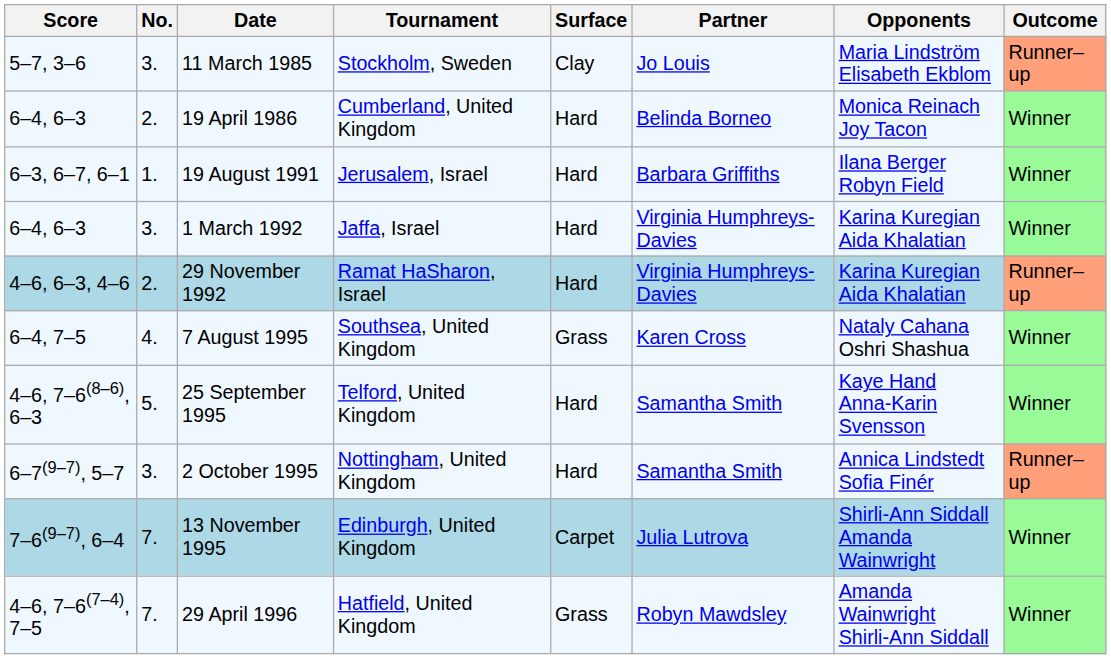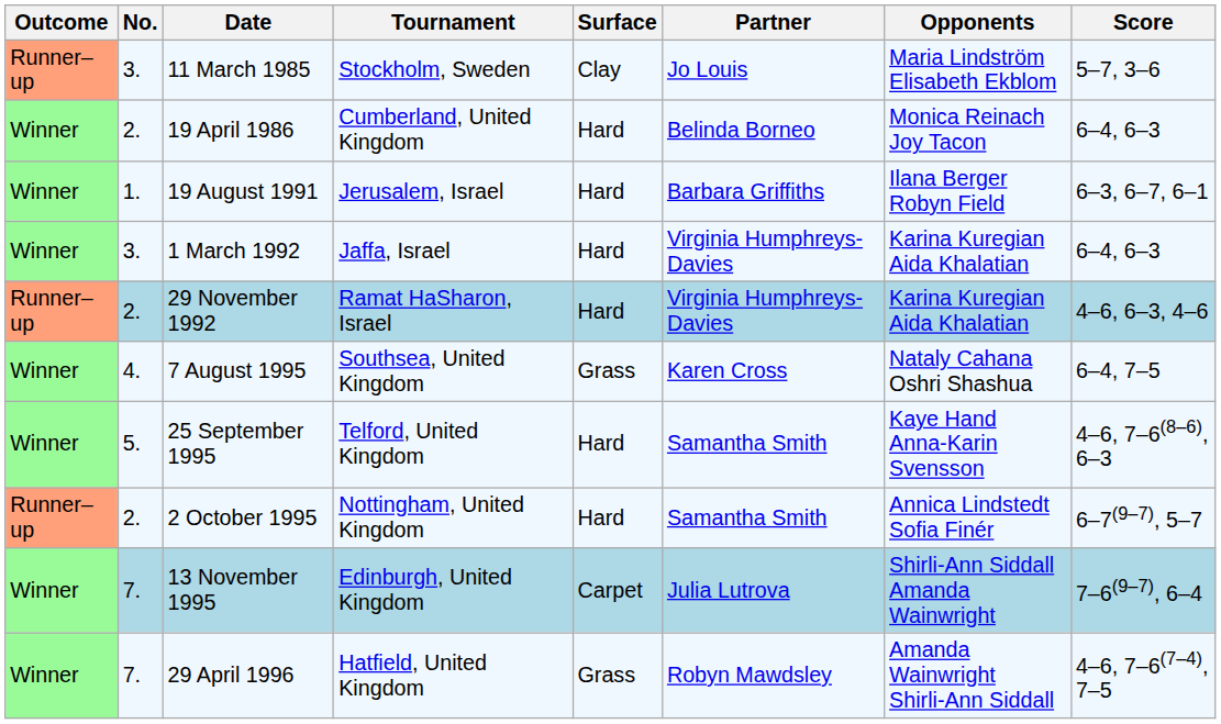 <table class="sortable wikitable" style=font-size:97%>
 <tr>
-<th>Score</th>
+<th>Outcome</th>
 <th>No.</th>
 <th>Date</th>
 <th>Tournament</th>
 <th>Surface</th>
 <th>Partner</th>
 <th>Opponents</th>
-<th>Outcome</th>
+<th>Score</th>
 </tr>
 <tr bgcolor=f0f8ff>
-<td>5–7, 3–6</td>
+<td bgcolor="FFA07A">Runner–up</td>
 <td>3.</td>
 <td>11 March 1985</td>
 <td><a href='#'>Stockholm</a>, Sweden</td>
 <td>Clay</td>
 <td> <a href='#'>Jo Louis</a></td>
 <td> <a href='#'>Maria Lindström</a> <br>  <a href='#'>Elisabeth Ekblom</a></td>
-<td bgcolor="FFA07A">Runner–up</td>
+<td>5–7, 3–6</td>
 </tr>
 <tr style="background:#f0f8ff;">
-<td>6–4, 6–3</td>
+<td style="background:#98fb98;">Winner</td>
 <td>2.</td>
 <td>19 April 1986</td>
 <td><a href='#'>Cumberland</a>, United Kingdom</td>
 <td>Hard</td>
 <td> <a href='#'>Belinda Borneo</a></td>
 <td> <a href='#'>Monica Reinach</a> <br>  <a href='#'>Joy Tacon</a></td>
-<td style="background:#98fb98;">Winner</td>
+<td>6–4, 6–3</td>
 </tr>
 <tr style="background:#f0f8ff;">
-<td>6–3, 6–7, 6–1</td>
+<td bgcolor="98FB98">Winner</td>
 <td>1.</td>
 <td>19 August 1991</td>
 <td><a href='#'>Jerusalem</a>, Israel</td>
 <td>Hard</td>
 <td> <a href='#'>Barbara Griffiths</a></td>
 <td> <a href='#'>Ilana Berger</a> <br>  <a href='#'>Robyn Field</a></td>
-<td bgcolor="98FB98">Winner</td>
+<td>6–3, 6–7, 6–1</td>
 </tr>
 <tr style="background:#f0f8ff;">
-<td>6–4, 6–3</td>
+<td bgcolor="98FB98">Winner</td>
 <td>3.</td>
 <td>1 March 1992</td>
 <td><a href='#'>Jaffa</a>, Israel</td>
 <td>Hard</td>
 <td> <a href='#'>Virginia Humphreys-Davies</a></td>
 <td> <a href='#'>Karina Kuregian</a> <br>  <a href='#'>Aida Khalatian</a></td>
-<td bgcolor="98FB98">Winner</td>
+<td>6–4, 6–3</td>
 </tr>
 <tr style="background:lightblue;">
-<td>4–6, 6–3, 4–6</td>
+<td bgcolor="FFA07A">Runner–up</td>
 <td>2.</td>
 <td>29 November 1992</td>
 <td><a href='#'>Ramat HaSharon</a>, Israel</td>
 <td>Hard</td>
 <td> <a href='#'>Virginia Humphreys-Davies</a></td>
 <td> <a href='#'>Karina Kuregian</a> <br>  <a href='#'>Aida Khalatian</a></td>
-<td bgcolor="FFA07A">Runner–up</td>
+<td>4–6, 6–3, 4–6</td>
 </tr>
 <tr bgcolor=#f0f8ff>
-<td>6–4, 7–5</td>
+<td bgcolor=98FB98>Winner</td>
 <td>4.</td>
 <td>7 August 1995</td>
 <td><a href='#'>Southsea</a>, United Kingdom</td>
 <td>Grass</td>
 <td> <a href='#'>Karen Cross</a></td>
 <td> <a href='#'>Nataly Cahana</a><br> Oshri Shashua</td>
-<td bgcolor=98FB98>Winner</td>
+<td>6–4, 7–5</td>
 </tr>
 <tr style="background:#f0f8ff;">
-<td>4–6, 7–6<sup>(8–6)</sup>, 6–3</td>
+<td bgcolor="#98FB98">Winner</td>
 <td>5.</td>
 <td>25 September 1995</td>
 <td><a href='#'>Telford</a>, United Kingdom</td>
 <td>Hard</td>
 <td> <a href='#'>Samantha Smith</a></td>
 <td> <a href='#'>Kaye Hand</a> <br>  <a href='#'>Anna-Karin Svensson</a></td>
-<td bgcolor="#98FB98">Winner</td>
+<td>4–6, 7–6<sup>(8–6)</sup>, 6–3</td>
 </tr>
 <tr style="background:#f0f8ff;">
-<td>6–7<sup>(9–7)</sup>, 5–7</td>
-<td>3.</td>
+<td bgcolor="FFA07A">Runner–up</td>
+<td>2.</td>
 <td>2 October 1995</td>
 <td><a href='#'>Nottingham</a>, United Kingdom</td>
 <td>Hard</td>
 <td> <a href='#'>Samantha Smith</a></td>
 <td> <a href='#'>Annica Lindstedt</a>  <br>  <a href='#'>Sofia Finér</a></td>
-<td bgcolor="FFA07A">Runner–up</td>
+<td>6–7<sup>(9–7)</sup>, 5–7</td>
 </tr>
 <tr style="background:lightblue;">
-<td>7–6<sup>(9–7)</sup>, 6–4</td>
+<td style="background:#98fb98;">Winner</td>
 <td>7.</td>
 <td>13 November 1995</td>
 <td><a href='#'>Edinburgh</a>, United Kingdom</td>
 <td>Carpet</td>
 <td> <a href='#'>Julia Lutrova</a></td>
 <td> <a href='#'>Shirli-Ann Siddall</a> <br>  <a href='#'>Amanda Wainwright</a></td>
-<td style="background:#98fb98;">Winner</td>
+<td>7–6<sup>(9–7)</sup>, 6–4</td>
 </tr>
 <tr style="background:#f0f8ff;">
-<td>4–6, 7–6<sup>(7–4)</sup>, 7–5</td>
+<td style="background:#98fb98;">Winner</td>
 <td>7.</td>
 <td>29 April 1996</td>
 <td><a href='#'>Hatfield</a>, United Kingdom</td>
 <td>Grass</td>
 <td> <a href='#'>Robyn Mawdsley</a></td>
 <td> <a href='#'>Amanda Wainwright</a> <br>  <a href='#'>Shirli-Ann Siddall</a></td>
-<td style="background:#98fb98;">Winner</td>
+<td>4–6, 7–6<sup>(7–4)</sup>, 7–5</td>
 </tr>
 </table>
